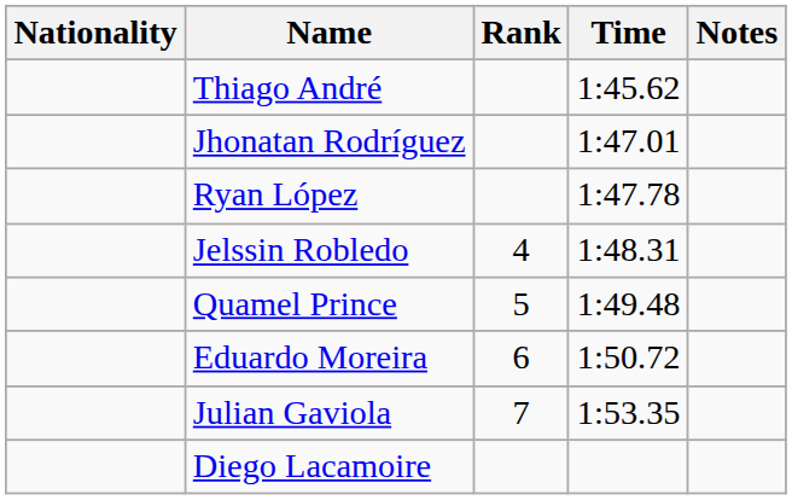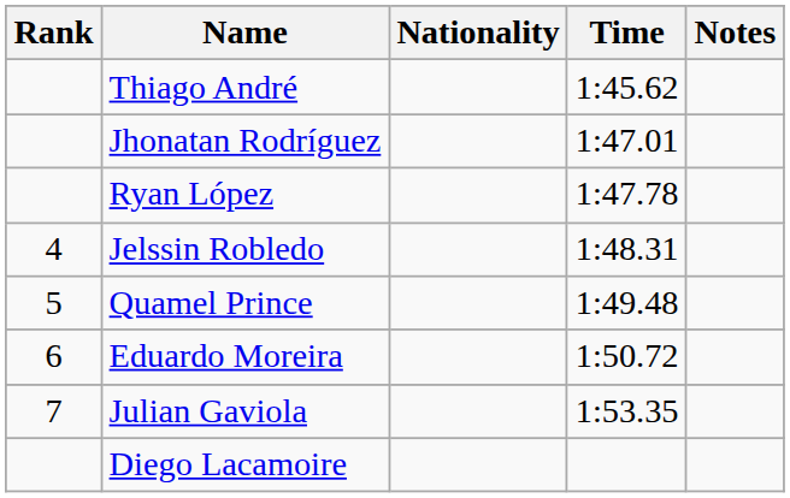 <table class="wikitable sortable" style="text-align:center">
 <tr>
+<th>Rank</th>
+<th>Name</th>
 <th>Nationality</th>
-<th>Name</th>
-<th>Rank</th>
 <th>Time</th>
 <th>Notes</th>
 </tr>
 <tr>
+<td></td>
+<td align=left><a href='#'>Thiago André</a></td>
 <td align=left></td>
-<td align=left><a href='#'>Thiago André</a></td>
-<td></td>
 <td>1:45.62</td>
 <td><strong></strong></td>
 </tr>
 <tr>
+<td></td>
+<td align=left><a href='#'>Jhonatan Rodríguez</a></td>
 <td align=left></td>
-<td align=left><a href='#'>Jhonatan Rodríguez</a></td>
-<td></td>
 <td>1:47.01</td>
 <td><strong></strong></td>
 </tr>
 <tr>
+<td></td>
+<td align=left><a href='#'>Ryan López</a></td>
 <td align=left></td>
-<td align=left><a href='#'>Ryan López</a></td>
-<td></td>
 <td>1:47.78</td>
 <td></td>
 </tr>
 <tr>
+<td>4</td>
+<td align=left><a href='#'>Jelssin Robledo</a></td>
 <td align=left></td>
-<td align=left><a href='#'>Jelssin Robledo</a></td>
-<td>4</td>
 <td>1:48.31</td>
 <td></td>
 </tr>
 <tr>
+<td>5</td>
+<td align=left><a href='#'>Quamel Prince</a></td>
 <td align=left></td>
-<td align=left><a href='#'>Quamel Prince</a></td>
-<td>5</td>
 <td>1:49.48</td>
 <td></td>
 </tr>
 <tr>
+<td>6</td>
+<td align=left><a href='#'>Eduardo Moreira</a></td>
 <td align=left></td>
-<td align=left><a href='#'>Eduardo Moreira</a></td>
-<td>6</td>
 <td>1:50.72</td>
 <td></td>
 </tr>
 <tr>
+<td>7</td>
+<td align=left><a href='#'>Julian Gaviola</a></td>
 <td align=left></td>
-<td align=left><a href='#'>Julian Gaviola</a></td>
-<td>7</td>
 <td>1:53.35</td>
 <td></td>
 </tr>
 <tr>
+<td></td>
+<td align=left><a href='#'>Diego Lacamoire</a></td>
 <td align=left></td>
-<td align=left><a href='#'>Diego Lacamoire</a></td>
-<td></td>
 <td></td>
 <td></td>
 </tr>
 </table>
